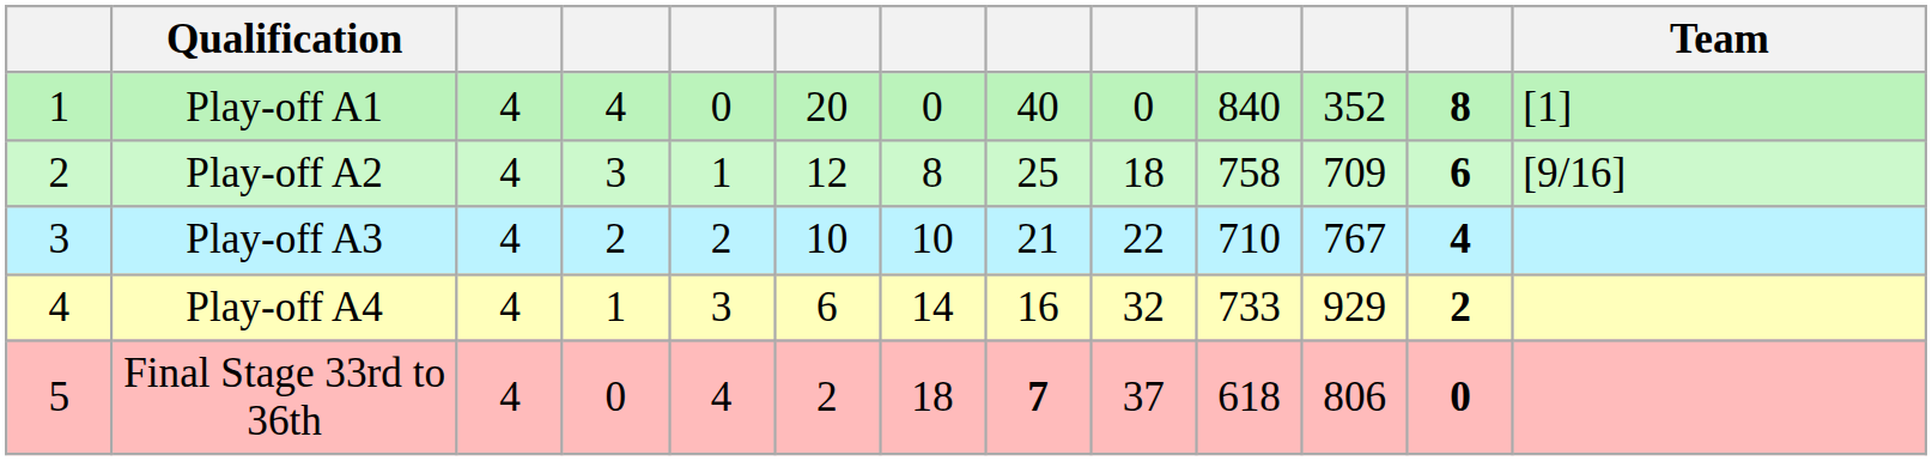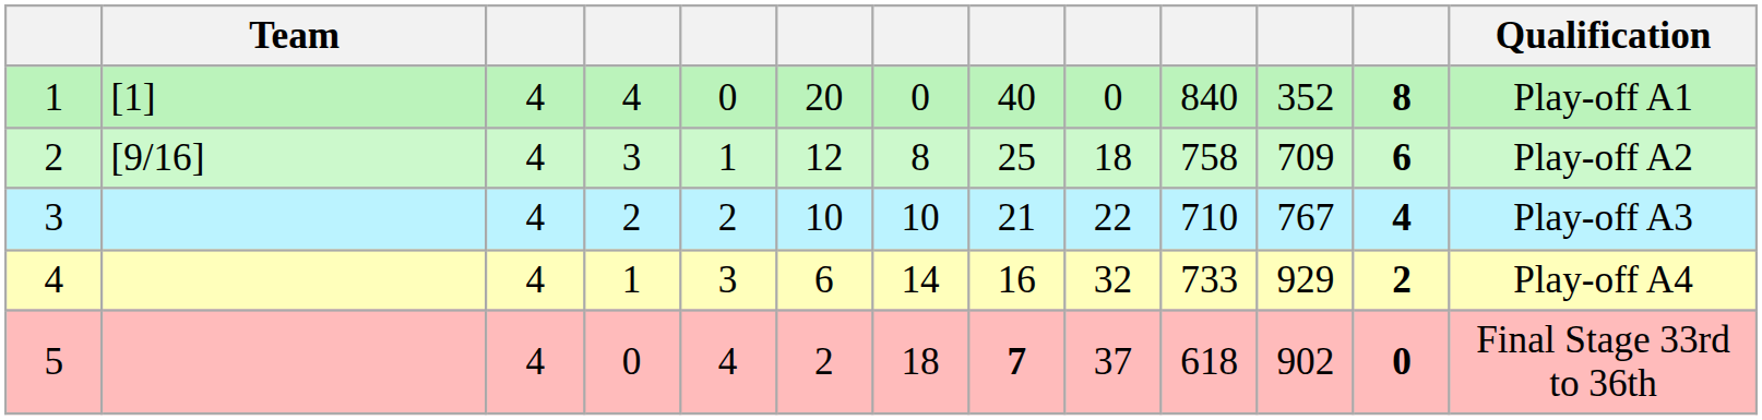 <table class=wikitable style="text-align:center" width=730>
 <tr>
 <th width=5.5%></th>
-<th width=18%>Qualification</th>
+<th width=22%>Team</th>
 <th width=5.5%></th>
 <th width=5.5%></th>
 <th width=5.5%></th>
 <th width=5.5%></th>
 <th width=5.5%></th>
 <th width=5.5%></th>
 <th width=5.5%></th>
 <th width=5.5%></th>
 <th width=5.5%></th>
 <th width=5.5%></th>
-<th width=22%>Team</th>
+<th width=18%>Qualification</th>
 </tr>
 <tr bgcolor=#bbf3bb>
 <td>1</td>
-<td>Play-off A1</td>
+<td style="text-align:left"> [1]</td>
 <td>4</td>
 <td>4</td>
 <td>0</td>
 <td>20</td>
 <td>0</td>
 <td>40</td>
 <td>0</td>
 <td>840</td>
 <td>352</td>
 <td><strong>8</strong></td>
-<td style="text-align:left"> [1]</td>
+<td>Play-off A1</td>
 </tr>
 <tr bgcolor=#ccf9cc>
 <td>2</td>
-<td>Play-off A2</td>
+<td style="text-align:left"> [9/16]</td>
 <td>4</td>
 <td>3</td>
 <td>1</td>
 <td>12</td>
 <td>8</td>
 <td>25</td>
 <td>18</td>
 <td>758</td>
 <td>709</td>
 <td><strong>6</strong></td>
-<td style="text-align:left"> [9/16]</td>
+<td>Play-off A2</td>
 </tr>
 <tr bgcolor=#bbf3ff>
 <td>3</td>
-<td>Play-off A3</td>
+<td style="text-align:left"></td>
 <td>4</td>
 <td>2</td>
 <td>2</td>
 <td>10</td>
 <td>10</td>
 <td>21</td>
 <td>22</td>
 <td>710</td>
 <td>767</td>
 <td><strong>4</strong></td>
-<td style="text-align:left"></td>
+<td>Play-off A3</td>
 </tr>
 <tr bgcolor=#ffffbb>
 <td>4</td>
-<td>Play-off A4</td>
+<td style="text-align:left"></td>
 <td>4</td>
 <td>1</td>
 <td>3</td>
 <td>6</td>
 <td>14</td>
 <td>16</td>
 <td>32</td>
 <td>733</td>
 <td>929</td>
 <td><strong>2</strong></td>
-<td style="text-align:left"></td>
+<td>Play-off A4</td>
 </tr>
 <tr bgcolor=#ffbbbb>
 <td>5</td>
-<td>Final Stage 33rd to 36th</td>
+<td style="text-align:left"></td>
 <td>4</td>
 <td>0</td>
 <td>4</td>
 <td>2</td>
 <td>18</td>
 <td><strong>7</strong></td>
 <td>37</td>
 <td>618</td>
-<td>806</td>
+<td>902</td>
 <td><strong>0</strong></td>
-<td style="text-align:left"></td>
+<td>Final Stage 33rd to 36th</td>
 </tr>
 </table>
